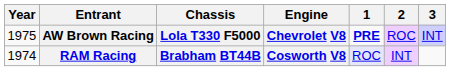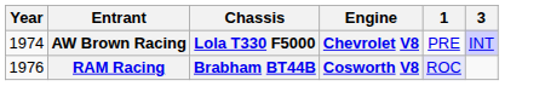 <table class="wikitable" style="text-align:center; font-size:90%">
 <tr>
 <th>Year</th>
 <th>Entrant</th>
 <th>Chassis</th>
 <th>Engine</th>
 <th>1</th>
-<th>2</th>
 <th>3</th>
 </tr>
 <tr>
-<td>1975</td>
+<td>1974</td>
 <th>AW Brown Racing</th>
 <th><a href='#'>Lola T330</a> F5000</th>
 <th><a href='#'>Chevrolet</a> <a href='#'>V8</a></th>
-<td><strong><a href='#'>PRE</a></strong></td>
-<td style="background:#EFCFFF;"><a href='#'>ROC</a><br></td>
+<td><a href='#'>PRE</a></td>
 <td style="background:#CFCFFF;"><a href='#'>INT</a><br></td>
 </tr>
 <tr>
-<td>1974</td>
+<td>1976</td>
 <th><a href='#'>RAM Racing</a></th>
 <th><a href='#'>Brabham</a> <a href='#'>BT44B</a></th>
 <th><a href='#'>Cosworth</a> <a href='#'>V8</a></th>
 <td style="background: lavender;"><a href='#'>ROC</a></td>
-<td style="background:#EFCFFF;"><a href='#'>INT</a><br></td>
 <td></td>
 </tr>
 </table>
